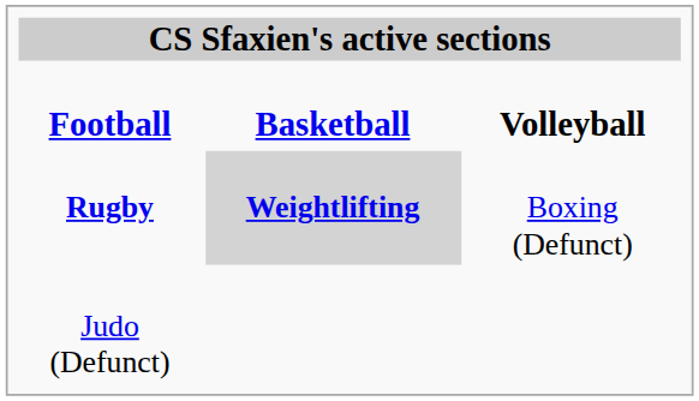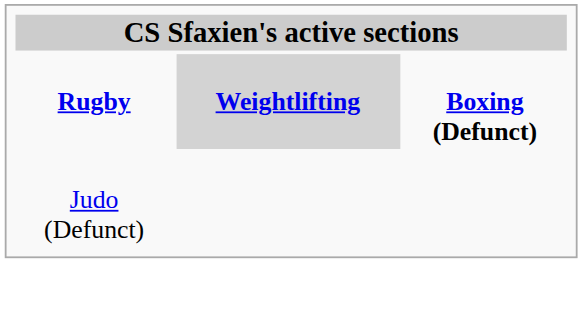 <table class="infobox" style="width: 20em; font-size: 95%em;">
 <tr style="background:#cccccc;text-align: center">
 <th colspan="3">CS Sfaxien's active sections</th>
 </tr>
-<tr style="text-align: center">
-<td><br><strong><a href='#'>Football</a></strong></td>
-<td><br><strong><a href='#'>Basketball</a></strong></td>
-<td><br><strong>Volleyball</strong></td>
-</tr>
 <tr style="font-size: 90%; text-align: center">
 <td><br><strong><a href='#'>Rugby</a></strong></td>
 <td style="background: lightgrey;"><br><strong><a href='#'>Weightlifting</a></strong></td>
-<td><br><a href='#'>Boxing</a><br>(Defunct)</td>
+<td><strong><br><a href='#'>Boxing</a><br>(Defunct)</strong></td>
 </tr>
 <tr style="font-size: 90%; text-align: center">
 <td><br><a href='#'>Judo</a><br>(Defunct)</td>
 <td></td>
 <td></td>
 </tr>
 </table>
